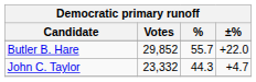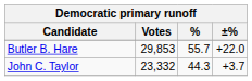 <table class="wikitable" align="left" style="margin: 1em 1em 1em 0; font-size: 95%;">
 <tr>
 <th colspan="4">Democratic primary runoff</th>
 </tr>
 <tr>
 <th colspan="1" style="width: 170px">Candidate</th>
 <th style="width: 50px">Votes</th>
 <th style="width: 40px">%</th>
 <th style="width: 40px">±%</th>
 </tr>
 <tr>
 </tr>
 <tr>
 <td><a href='#'>Butler B. Hare</a></td>
-<td align="right">29,852</td>
+<td align="right">29,853</td>
 <td align="right">55.7</td>
 <td align="right">+22.0</td>
 </tr>
 <tr>
 <td><a href='#'>John C. Taylor</a></td>
 <td align="right">23,332</td>
 <td align="right">44.3</td>
-<td align="right">+4.7</td>
+<td align="right">+3.7</td>
 </tr>
 <tr>
 </tr>
 </table>
